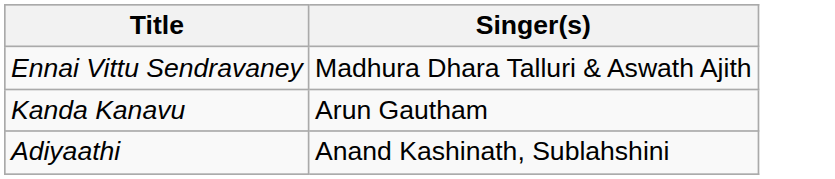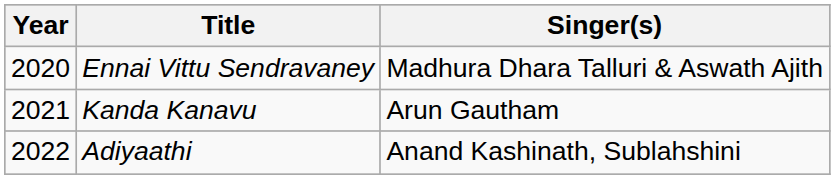 <table class="wikitable sortable">
 <tr>
+<th>Year</th>
 <th>Title</th>
 <th>Singer(s)</th>
 </tr>
 <tr>
+<td>2020</td>
 <td><em>Ennai Vittu Sendravaney</em></td>
 <td>Madhura Dhara Talluri & Aswath Ajith</td>
 </tr>
 <tr>
+<td>2021</td>
 <td><em>Kanda Kanavu</em></td>
 <td>Arun Gautham</td>
 </tr>
 <tr>
+<td>2022</td>
 <td><em>Adiyaathi</em></td>
 <td>Anand Kashinath, Sublahshini</td>
 </tr>
 </table>
